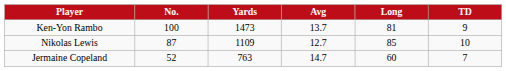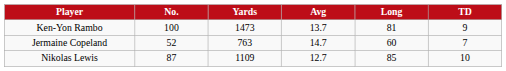 <table class="wikitable sortable">
 <tr>
 <th style="background:#bd0d18;color:white;" width="16%">Player</th>
 <th style="background:#bd0d18;color:white;" width="9%">No.</th>
 <th style="background:#bd0d18;color:white;" width="9%">Yards</th>
 <th style="background:#bd0d18;color:white;" width="9%">Avg</th>
 <th style="background:#bd0d18;color:white;" width="9%">Long</th>
 <th style="background:#bd0d18;color:white;" width="9%">TD</th>
 </tr>
 <tr style="text-align:center;">
 <td>Ken-Yon Rambo</td>
 <td>100</td>
 <td>1473</td>
 <td>13.7</td>
 <td>81</td>
 <td>9</td>
 </tr>
 <tr style="text-align:center;">
+<td>Jermaine Copeland</td>
+<td>52</td>
+<td>763</td>
+<td>14.7</td>
+<td>60</td>
+<td>7</td>
+</tr>
+<tr style="text-align:center;">
 <td>Nikolas Lewis</td>
 <td>87</td>
 <td>1109</td>
 <td>12.7</td>
 <td>85</td>
 <td>10</td>
 </tr>
-<tr style="text-align:center;">
-<td>Jermaine Copeland</td>
-<td>52</td>
-<td>763</td>
-<td>14.7</td>
-<td>60</td>
-<td>7</td>
-</tr>
 </table>
